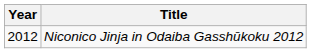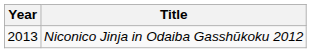 <table class="wikitable">
 <tr>
 <th>Year</th>
 <th>Title</th>
 </tr>
 <tr>
-<td>2012</td>
+<td>2013</td>
 <td><em>Niconico Jinja in Odaiba Gasshūkoku 2012</em></td>
 </tr>
 </table>
